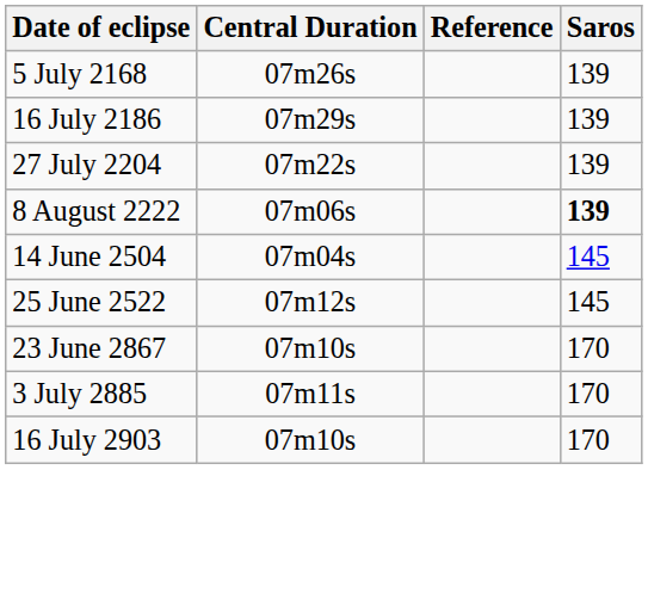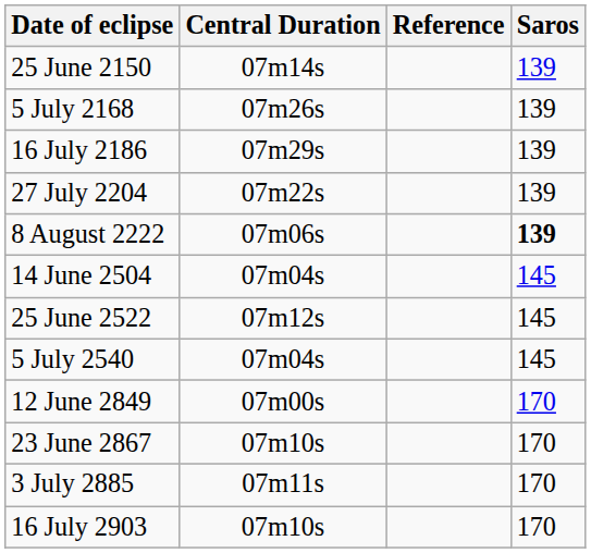 <table class="wikitable sortable" style="border-collapse:collapse" align="center">
 <tr>
 <th>Date of eclipse</th>
 <th>Central Duration</th>
 <th class="unsortable">Reference</th>
 <th>Saros</th>
+</tr>
+<tr>
+<td>25 June 2150</td>
+<td align="center">07m14s</td>
+<td></td>
+<td><a href='#'>139</a></td>
 </tr>
 <tr>
 <td>5 July 2168</td>
 <td align="center">07m26s</td>
 <td></td>
 <td>139</td>
 </tr>
 <tr>
 <td>16 July 2186</td>
 <td align="center">07m29s</td>
 <td></td>
 <td>139</td>
 </tr>
 <tr>
 <td>27 July 2204</td>
 <td align="center">07m22s</td>
 <td></td>
 <td>139</td>
 </tr>
 <tr>
 <td>8 August 2222</td>
 <td align="center">07m06s</td>
 <td></td>
 <td><strong>139</strong></td>
 </tr>
 <tr>
 <td>14 June 2504</td>
 <td align="center">07m04s</td>
 <td></td>
 <td><a href='#'>145</a></td>
 </tr>
 <tr>
 <td>25 June 2522</td>
 <td align="center">07m12s</td>
 <td></td>
 <td>145</td>
 </tr>
 <tr>
+<td>5 July 2540</td>
+<td align="center">07m04s</td>
+<td></td>
+<td>145</td>
+</tr>
+<tr>
+<td>12 June 2849</td>
+<td align="center">07m00s</td>
+<td></td>
+<td><a href='#'>170</a></td>
+</tr>
+<tr>
 <td>23 June 2867</td>
 <td align="center">07m10s</td>
 <td></td>
 <td>170</td>
 </tr>
 <tr>
 <td>3 July 2885</td>
 <td align="center">07m11s</td>
 <td></td>
 <td>170</td>
 </tr>
 <tr>
 <td>16 July 2903</td>
 <td align="center">07m10s</td>
 <td></td>
 <td>170</td>
 </tr>
 </table>
